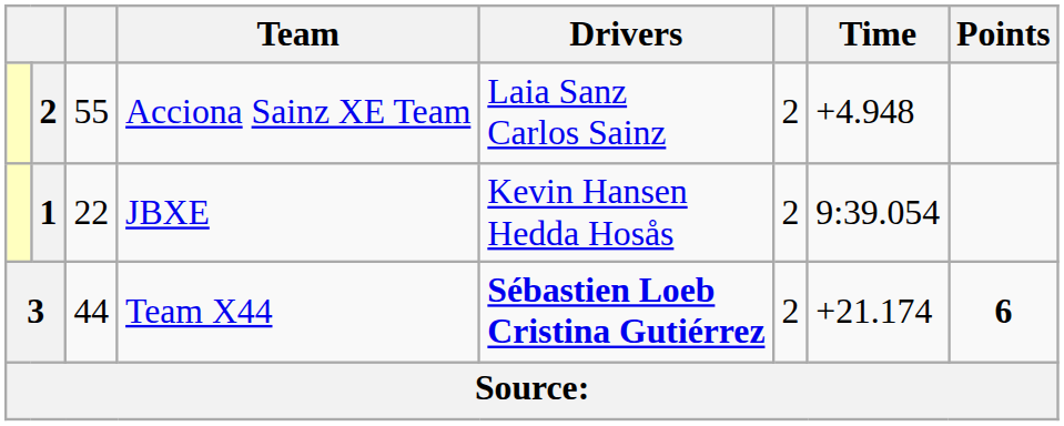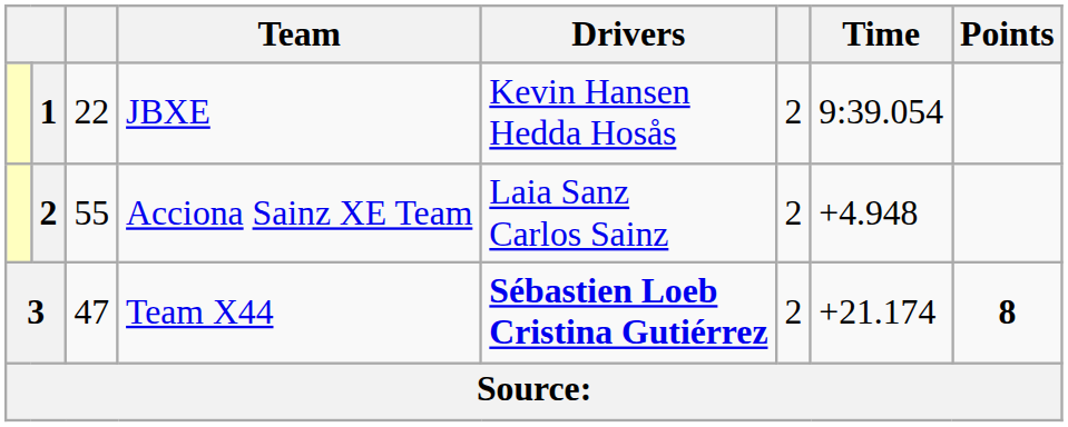 <table class="wikitable" style="font-size: 85%">
 <tr>
 <th scope="col" colspan="2"></th>
 <th scope="col"></th>
 <th scope="col">Team</th>
 <th scope="col">Drivers</th>
 <th scope="col"></th>
 <th scope="col">Time</th>
 <th scope="col">Points</th>
 </tr>
 <tr>
 <td style="background-color:#FFFFBF"> </td>
+<th scope=row>1</th>
+<td align=center>22</td>
+<td> <a href='#'>JBXE</a></td>
+<td> <a href='#'>Kevin Hansen</a><br> <a href='#'>Hedda Hosås</a></td>
+<td>2</td>
+<td>9:39.054</td>
+<td></td>
+</tr>
+<tr>
+<td style="background-color:#FFFFBF"> </td>
 <th scope=row>2</th>
 <td align=center>55</td>
 <td> <a href='#'>Acciona</a>  <a href='#'>Sainz XE Team</a></td>
 <td> <a href='#'>Laia Sanz</a><br> <a href='#'>Carlos Sainz</a></td>
 <td>2</td>
 <td>+4.948</td>
 <td></td>
 </tr>
 <tr>
-<td style="background-color:#FFFFBF"> </td>
-<th scope=row>1</th>
-<td align=center>22</td>
-<td> <a href='#'>JBXE</a></td>
-<td> <a href='#'>Kevin Hansen</a><br> <a href='#'>Hedda Hosås</a></td>
-<td>2</td>
-<td>9:39.054</td>
-<td></td>
-</tr>
-<tr>
 <th scope=row colspan=2>3</th>
-<td align=center>44</td>
+<td align=center>47</td>
 <td> <a href='#'>Team X44</a></td>
 <td><strong> <a href='#'>Sébastien Loeb</a><br> <a href='#'>Cristina Gutiérrez</a></strong></td>
 <td>2</td>
 <td>+21.174</td>
-<td align=center><strong>6</strong></td>
+<td align=center><strong>8</strong></td>
 </tr>
 <tr>
 <th colspan="8">Source:</th>
 </tr>
 </table>
